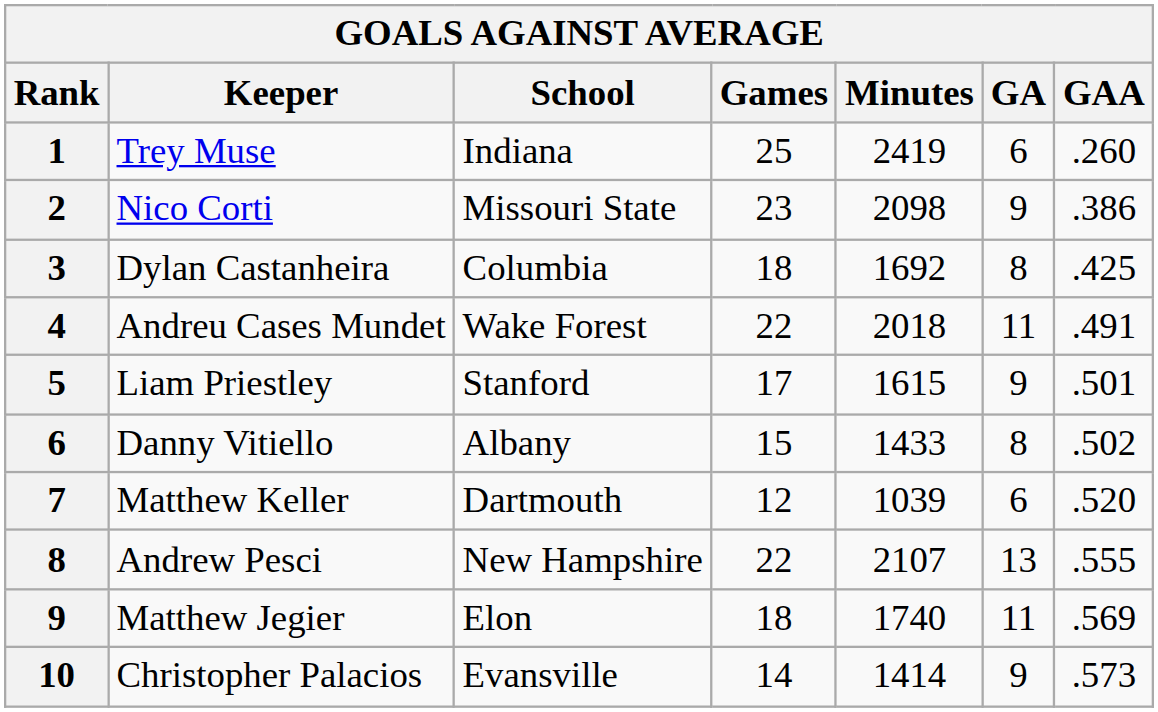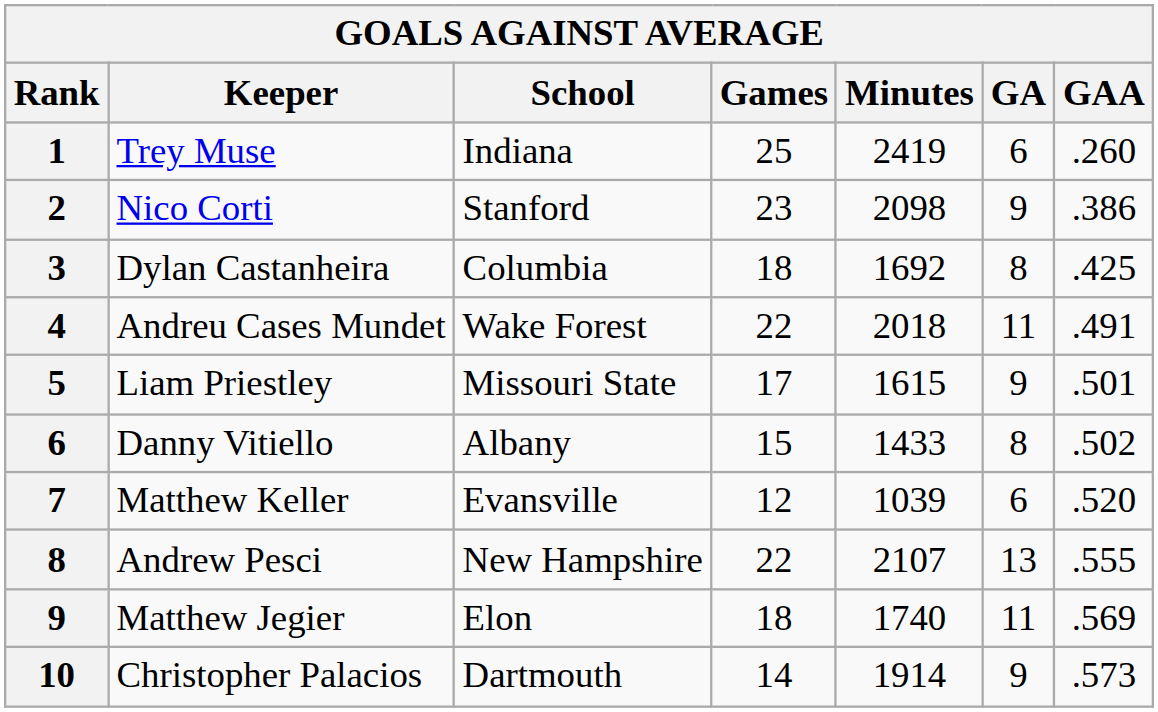 <table class="wikitable">
 <tr>
 <th colspan=7>GOALS AGAINST AVERAGE</th>
 </tr>
 <tr>
 <th>Rank</th>
 <th>Keeper</th>
 <th>School</th>
 <th>Games</th>
 <th>Minutes</th>
 <th>GA</th>
 <th>GAA</th>
 </tr>
 <tr>
 <th>1</th>
 <td><a href='#'>Trey Muse</a></td>
 <td>Indiana</td>
 <td style="text-align:center;">25</td>
 <td style="text-align:center;">2419</td>
 <td style="text-align:center;">6</td>
 <td style="text-align:center;">.260</td>
 </tr>
 <tr>
 <th>2</th>
 <td><a href='#'>Nico Corti</a></td>
-<td>Missouri State</td>
+<td>Stanford</td>
 <td style="text-align:center;">23</td>
 <td style="text-align:center;">2098</td>
 <td style="text-align:center;">9</td>
 <td style="text-align:center;">.386</td>
 </tr>
 <tr>
 <th>3</th>
 <td>Dylan Castanheira</td>
 <td>Columbia</td>
 <td style="text-align:center;">18</td>
 <td style="text-align:center;">1692</td>
 <td style="text-align:center;">8</td>
 <td style="text-align:center;">.425</td>
 </tr>
 <tr>
 <th>4</th>
 <td>Andreu Cases Mundet</td>
 <td>Wake Forest</td>
 <td style="text-align:center;">22</td>
 <td style="text-align:center;">2018</td>
 <td style="text-align:center;">11</td>
 <td style="text-align:center;">.491</td>
 </tr>
 <tr>
 <th>5</th>
 <td>Liam Priestley</td>
-<td>Stanford</td>
+<td>Missouri State</td>
 <td style="text-align:center;">17</td>
 <td style="text-align:center;">1615</td>
 <td style="text-align:center;">9</td>
 <td style="text-align:center;">.501</td>
 </tr>
 <tr>
 <th>6</th>
 <td>Danny Vitiello</td>
 <td>Albany</td>
 <td style="text-align:center;">15</td>
 <td style="text-align:center;">1433</td>
 <td style="text-align:center;">8</td>
 <td style="text-align:center;">.502</td>
 </tr>
 <tr>
 <th>7</th>
 <td>Matthew Keller</td>
-<td>Dartmouth</td>
+<td>Evansville</td>
 <td style="text-align:center;">12</td>
 <td style="text-align:center;">1039</td>
 <td style="text-align:center;">6</td>
 <td style="text-align:center;">.520</td>
 </tr>
 <tr>
 <th>8</th>
 <td>Andrew Pesci</td>
 <td>New Hampshire</td>
 <td style="text-align:center;">22</td>
 <td style="text-align:center;">2107</td>
 <td style="text-align:center;">13</td>
 <td style="text-align:center;">.555</td>
 </tr>
 <tr>
 <th>9</th>
 <td>Matthew Jegier</td>
 <td>Elon</td>
 <td style="text-align:center;">18</td>
 <td style="text-align:center;">1740</td>
 <td style="text-align:center;">11</td>
 <td style="text-align:center;">.569</td>
 </tr>
 <tr>
 <th>10</th>
 <td>Christopher Palacios</td>
-<td>Evansville</td>
+<td>Dartmouth</td>
 <td style="text-align:center;">14</td>
-<td style="text-align:center;">1414</td>
+<td style="text-align:center;">1914</td>
 <td style="text-align:center;">9</td>
 <td style="text-align:center;">.573</td>
 </tr>
 </table>
